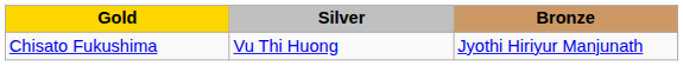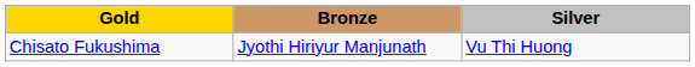 <table class="wikitable" style="text-align:left">
 <tr align="center">
 <td width=200 bgcolor=gold><strong>Gold</strong></td>
+<td width=200 bgcolor=CC9966><strong>Bronze</strong></td>
 <td width=200 bgcolor=silver><strong>Silver</strong></td>
-<td width=200 bgcolor=CC9966><strong>Bronze</strong></td>
 </tr>
 <tr>
 <td><a href='#'>Chisato Fukushima</a><br><em></em></td>
+<td><a href='#'>Jyothi Hiriyur Manjunath</a><br><em></em></td>
 <td><a href='#'>Vu Thi Huong</a><br><em></em></td>
-<td><a href='#'>Jyothi Hiriyur Manjunath</a><br><em></em></td>
 </tr>
 </table>
